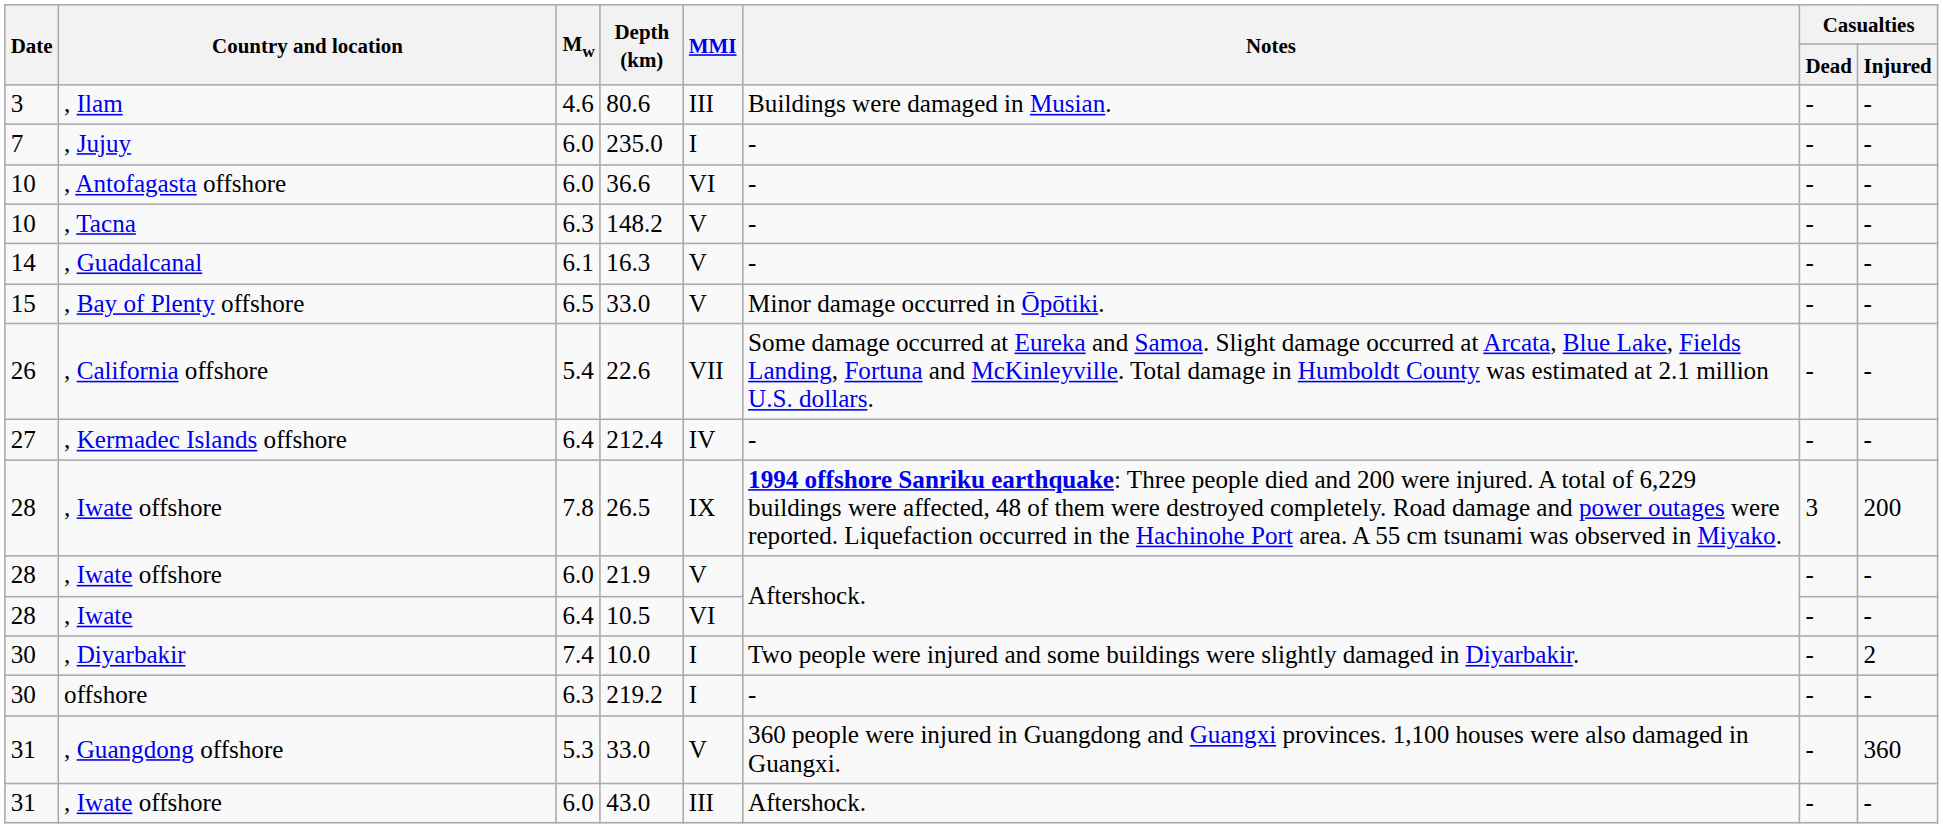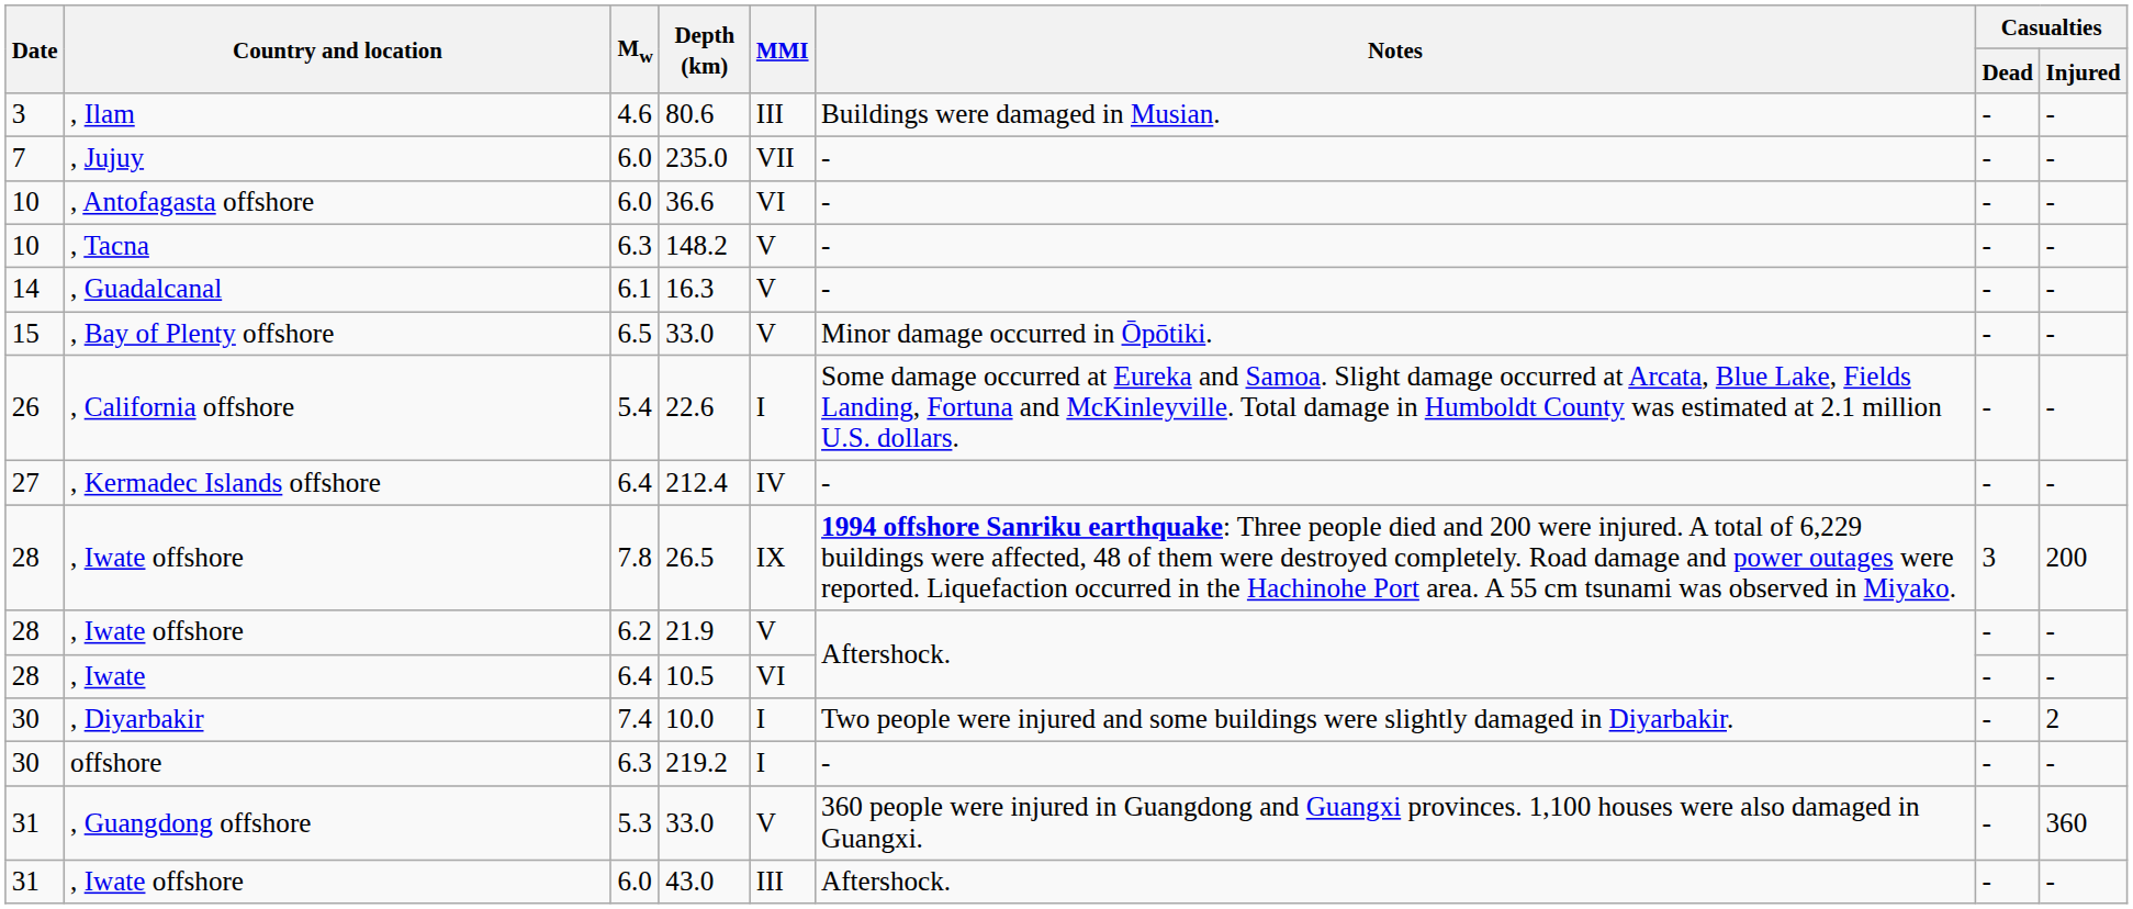 <table class="wikitable sortable" style="border:1px black; margin-left:1em;">
 <tr>
 <th rowspan="2"><small>Date</small></th>
 <th rowspan="2" style="width: 310px"><small>Country and location</small></th>
 <th rowspan="2"><small>M<sub>w</sub></small></th>
 <th rowspan="2"><small>Depth (km)</small></th>
 <th rowspan="2"><small><a href='#'>MMI</a></small></th>
 <th rowspan="2" class="unsortable"><small>Notes</small></th>
 <th colspan="2"><small>Casualties</small></th>
 </tr>
 <tr>
 <th><small>Dead</small></th>
 <th><small>Injured</small></th>
 </tr>
 <tr>
 <td>3</td>
 <td>, <a href='#'>Ilam</a></td>
 <td>4.6</td>
 <td>80.6</td>
 <td>III</td>
 <td>Buildings were damaged in <a href='#'>Musian</a>.</td>
 <td>-</td>
 <td>-</td>
 </tr>
 <tr>
 <td>7</td>
 <td>, <a href='#'>Jujuy</a></td>
 <td>6.0</td>
 <td>235.0</td>
-<td>I</td>
+<td>VII</td>
 <td>-</td>
 <td>-</td>
 <td>-</td>
 </tr>
 <tr>
 <td>10</td>
 <td>, <a href='#'>Antofagasta</a> offshore</td>
 <td>6.0</td>
 <td>36.6</td>
 <td>VI</td>
 <td>-</td>
 <td>-</td>
 <td>-</td>
 </tr>
 <tr>
 <td>10</td>
 <td>, <a href='#'>Tacna</a></td>
 <td>6.3</td>
 <td>148.2</td>
 <td>V</td>
 <td>-</td>
 <td>-</td>
 <td>-</td>
 </tr>
 <tr>
 <td>14</td>
 <td>, <a href='#'>Guadalcanal</a></td>
 <td>6.1</td>
 <td>16.3</td>
 <td>V</td>
 <td>-</td>
 <td>-</td>
 <td>-</td>
 </tr>
 <tr>
 <td>15</td>
 <td>, <a href='#'>Bay of Plenty</a> offshore</td>
 <td>6.5</td>
 <td>33.0</td>
 <td>V</td>
 <td>Minor damage occurred in <a href='#'>Ōpōtiki</a>.</td>
 <td>-</td>
 <td>-</td>
 </tr>
 <tr>
 <td>26</td>
 <td>, <a href='#'>California</a> offshore</td>
 <td>5.4</td>
 <td>22.6</td>
-<td>VII</td>
+<td>I</td>
 <td>Some damage occurred at <a href='#'>Eureka</a> and <a href='#'>Samoa</a>. Slight damage occurred at <a href='#'>Arcata</a>, <a href='#'>Blue Lake</a>, <a href='#'>Fields Landing</a>, <a href='#'>Fortuna</a> and <a href='#'>McKinleyville</a>. Total damage in <a href='#'>Humboldt County</a> was estimated at 2.1 million <a href='#'>U.S. dollars</a>.</td>
 <td>-</td>
 <td>-</td>
 </tr>
 <tr>
 <td>27</td>
 <td>, <a href='#'>Kermadec Islands</a> offshore</td>
 <td>6.4</td>
 <td>212.4</td>
 <td>IV</td>
 <td>-</td>
 <td>-</td>
 <td>-</td>
 </tr>
 <tr>
 <td>28</td>
 <td>, <a href='#'>Iwate</a> offshore</td>
 <td>7.8</td>
 <td>26.5</td>
 <td>IX</td>
 <td><strong><a href='#'>1994 offshore Sanriku earthquake</a></strong>: Three people died and 200 were injured. A total of 6,229 buildings were affected, 48 of them were destroyed completely. Road damage and <a href='#'>power outages</a> were reported. Liquefaction occurred in the <a href='#'>Hachinohe Port</a> area. A 55 cm tsunami was observed in <a href='#'>Miyako</a>.</td>
 <td>3</td>
 <td>200</td>
 </tr>
 <tr>
 <td>28</td>
 <td>, <a href='#'>Iwate</a> offshore</td>
-<td>6.0</td>
+<td>6.2</td>
 <td>21.9</td>
 <td>V</td>
 <td rowspan="2">Aftershock.</td>
 <td>-</td>
 <td>-</td>
 </tr>
 <tr>
 <td>28</td>
 <td>, <a href='#'>Iwate</a></td>
 <td>6.4</td>
 <td>10.5</td>
 <td>VI</td>
 <td>-</td>
 <td>-</td>
 </tr>
 <tr>
 <td>30</td>
 <td>, <a href='#'>Diyarbakir</a></td>
 <td>7.4</td>
 <td>10.0</td>
 <td>I</td>
 <td>Two people were injured and some buildings were slightly damaged in <a href='#'>Diyarbakir</a>.</td>
 <td>-</td>
 <td>2</td>
 </tr>
 <tr>
 <td>30</td>
 <td> offshore</td>
 <td>6.3</td>
 <td>219.2</td>
 <td>I</td>
 <td>-</td>
 <td>-</td>
 <td>-</td>
 </tr>
 <tr>
 <td>31</td>
 <td>, <a href='#'>Guangdong</a> offshore</td>
 <td>5.3</td>
 <td>33.0</td>
 <td>V</td>
 <td>360 people were injured in Guangdong and <a href='#'>Guangxi</a> provinces. 1,100 houses were also damaged in Guangxi.</td>
 <td>-</td>
 <td>360</td>
 </tr>
 <tr>
 <td>31</td>
 <td>, <a href='#'>Iwate</a> offshore</td>
 <td>6.0</td>
 <td>43.0</td>
 <td>III</td>
 <td>Aftershock.</td>
 <td>-</td>
 <td>-</td>
 </tr>
 </table>
